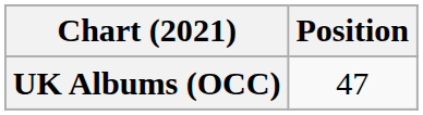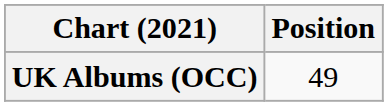 <table class="wikitable plainrowheaders" style="text-align:center">
 <tr>
 <th scope="col">Chart (2021)</th>
 <th scope="col">Position</th>
 </tr>
 <tr>
 <th scope="row">UK Albums (OCC)</th>
-<td>47</td>
+<td>49</td>
 </tr>
 </table>
